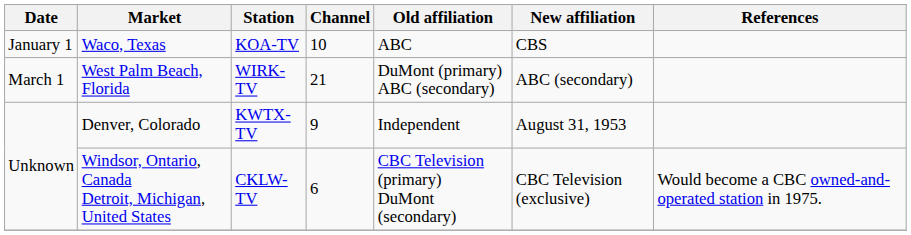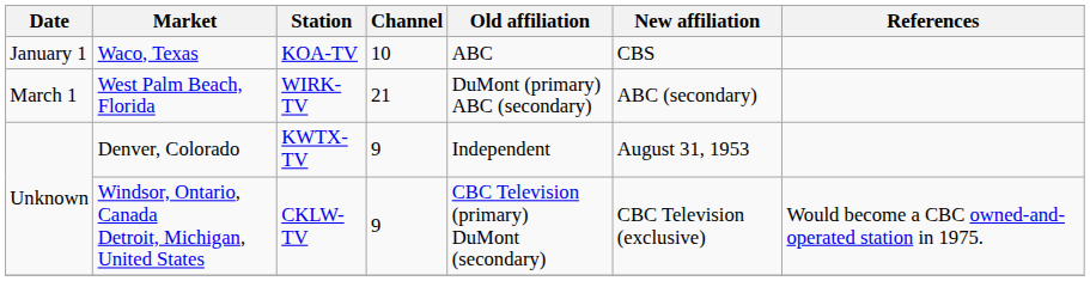 <table class="wikitable unsortable">
 <tr>
 <th>Date</th>
 <th>Market</th>
 <th>Station</th>
 <th>Channel</th>
 <th>Old affiliation</th>
 <th>New affiliation</th>
 <th>References</th>
 </tr>
 <tr>
 <td>January 1</td>
 <td><a href='#'>Waco, Texas</a></td>
 <td><a href='#'>KOA-TV</a></td>
 <td>10</td>
 <td>ABC</td>
 <td>CBS</td>
 <td></td>
 </tr>
 <tr>
 <td>March 1</td>
 <td><a href='#'>West Palm Beach, Florida</a></td>
 <td><a href='#'>WIRK-TV</a></td>
 <td>21</td>
 <td>DuMont (primary) <br> ABC (secondary)</td>
 <td>ABC (secondary)</td>
 <td></td>
 </tr>
 <tr>
 <td rowspan=2>Unknown</td>
 <td>Denver, Colorado</td>
 <td><a href='#'>KWTX-TV</a></td>
 <td>9</td>
 <td>Independent</td>
 <td>August 31, 1953</td>
 <td></td>
 </tr>
 <tr>
 <td><a href='#'>Windsor, Ontario</a>, <a href='#'>Canada</a> <br> <a href='#'>Detroit, Michigan</a>, <a href='#'>United States</a></td>
 <td><a href='#'>CKLW-TV</a></td>
-<td>6</td>
+<td>9</td>
 <td><a href='#'>CBC Television</a> (primary) <br> DuMont (secondary)</td>
 <td>CBC Television (exclusive)</td>
 <td>Would become a CBC <a href='#'>owned-and-operated station</a> in 1975.</td>
 </tr>
 <tr>
 </tr>
 </table>
